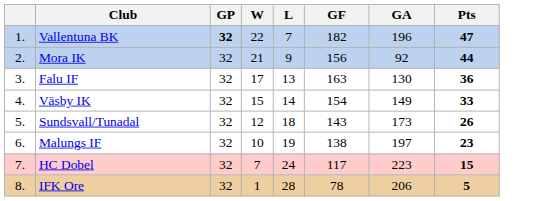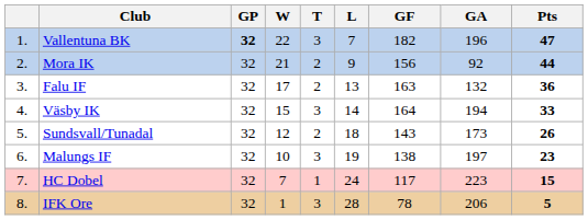 <table class="wikitable">
 <tr>
 <th width="30"></th>
 <th width="200">Club</th>
 <th width="30">GP</th>
 <th width="30">W</th>
+<th width="30">T</th>
 <th width="30">L</th>
 <th width="70">GF</th>
 <th width="70">GA</th>
 <th width="70">Pts</th>
 </tr>
 <tr bgcolor="#BCD2EE" align="center">
 <td>1.</td>
 <td align="left"><a href='#'>Vallentuna BK</a></td>
 <td><strong>32</strong></td>
 <td>22</td>
+<td>3</td>
 <td>7</td>
 <td>182</td>
 <td>196</td>
 <td><strong>47</strong></td>
 </tr>
 <tr bgcolor="#BCD2EE" align="center">
 <td>2.</td>
 <td align="left"><a href='#'>Mora IK</a></td>
 <td>32</td>
 <td>21</td>
+<td>2</td>
 <td>9</td>
 <td>156</td>
 <td>92</td>
 <td><strong>44</strong></td>
 </tr>
 <tr bgcolor="#FFFFFF" align="center">
 <td>3.</td>
 <td align="left"><a href='#'>Falu IF</a></td>
 <td>32</td>
 <td>17</td>
+<td>2</td>
 <td>13</td>
 <td>163</td>
-<td>130</td>
+<td>132</td>
 <td><strong>36</strong></td>
 </tr>
 <tr bgcolor="#FFFFFF" align="center">
 <td>4.</td>
 <td align="left"><a href='#'>Väsby IK</a></td>
 <td>32</td>
 <td>15</td>
+<td>3</td>
 <td>14</td>
-<td>154</td>
-<td>149</td>
+<td>164</td>
+<td>194</td>
 <td><strong>33</strong></td>
 </tr>
 <tr bgcolor="#FFFFFF" align="center">
 <td>5.</td>
 <td align="left"><a href='#'>Sundsvall/Tunadal</a></td>
 <td>32</td>
 <td>12</td>
+<td>2</td>
 <td>18</td>
 <td>143</td>
 <td>173</td>
 <td><strong>26</strong></td>
 </tr>
 <tr bgcolor="#FFFFFF" align="center">
 <td>6.</td>
 <td align="left"><a href='#'>Malungs IF</a></td>
 <td>32</td>
 <td>10</td>
+<td>3</td>
 <td>19</td>
 <td>138</td>
 <td>197</td>
 <td><strong>23</strong></td>
 </tr>
 <tr bgcolor="#FFCCCC" align="center">
 <td>7.</td>
 <td align="left"><a href='#'>HC Dobel</a></td>
 <td>32</td>
 <td>7</td>
+<td>1</td>
 <td>24</td>
 <td>117</td>
 <td>223</td>
 <td><strong>15</strong></td>
 </tr>
 <tr bgcolor="#EECFA1" align="center">
 <td>8.</td>
 <td align="left"><a href='#'>IFK Ore</a></td>
 <td>32</td>
 <td>1</td>
+<td>3</td>
 <td>28</td>
 <td>78</td>
 <td>206</td>
 <td><strong>5</strong></td>
 </tr>
 </table>
